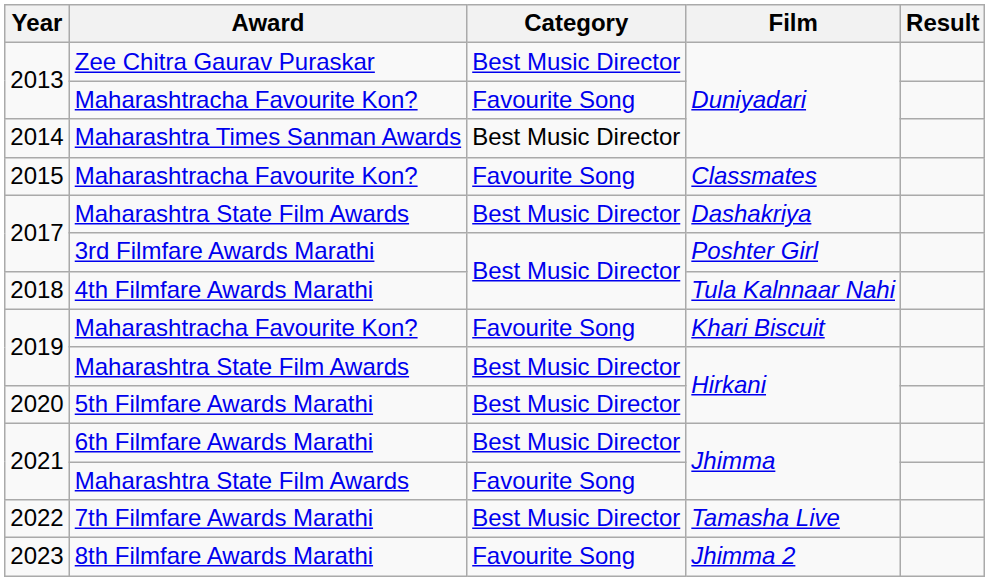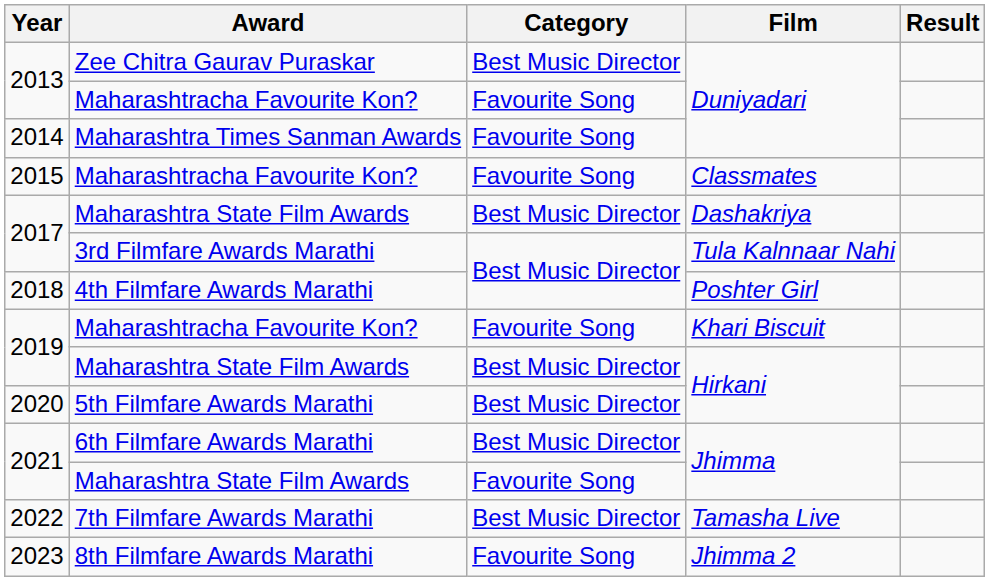 <table class="wikitable">
 <tr>
 <th>Year</th>
 <th>Award</th>
 <th>Category</th>
 <th>Film</th>
 <th>Result</th>
 </tr>
 <tr>
 <td rowspan="2">2013</td>
 <td><a href='#'>Zee Chitra Gaurav Puraskar</a></td>
 <td><a href='#'>Best Music Director</a></td>
 <td rowspan="3"><em><a href='#'>Duniyadari</a></em></td>
 <td></td>
 </tr>
 <tr>
 <td><a href='#'>Maharashtracha Favourite Kon?</a></td>
 <td><a href='#'>Favourite Song</a></td>
 <td></td>
 </tr>
 <tr>
 <td>2014</td>
 <td><a href='#'>Maharashtra Times Sanman Awards</a></td>
-<td>Best Music Director</td>
+<td><a href='#'>Favourite Song</a></td>
 <td></td>
 </tr>
 <tr>
 <td>2015</td>
 <td><a href='#'>Maharashtracha Favourite Kon?</a></td>
 <td><a href='#'>Favourite Song</a></td>
 <td><em><a href='#'>Classmates</a></em></td>
 <td></td>
 </tr>
 <tr>
 <td rowspan="2">2017</td>
 <td><a href='#'>Maharashtra State Film Awards</a></td>
 <td><a href='#'>Best Music Director</a></td>
 <td><em><a href='#'>Dashakriya</a></em></td>
 <td></td>
 </tr>
 <tr>
 <td><a href='#'>3rd Filmfare Awards Marathi</a></td>
 <td rowspan="2"><a href='#'>Best Music Director</a></td>
-<td><em><a href='#'>Poshter Girl</a></em></td>
+<td><em><a href='#'>Tula Kalnnaar Nahi</a></em></td>
 <td></td>
 </tr>
 <tr>
 <td>2018</td>
 <td><a href='#'>4th Filmfare Awards Marathi</a></td>
-<td><em><a href='#'>Tula Kalnnaar Nahi</a></em></td>
+<td><em><a href='#'>Poshter Girl</a></em></td>
 <td></td>
 </tr>
 <tr>
 <td rowspan="2">2019</td>
 <td><a href='#'>Maharashtracha Favourite Kon?</a></td>
 <td><a href='#'>Favourite Song</a></td>
 <td><em><a href='#'>Khari Biscuit</a></em></td>
 <td></td>
 </tr>
 <tr>
 <td><a href='#'>Maharashtra State Film Awards</a></td>
 <td><a href='#'>Best Music Director</a></td>
 <td rowspan="2"><em><a href='#'>Hirkani</a></em></td>
 <td></td>
 </tr>
 <tr>
 <td>2020</td>
 <td><a href='#'>5th Filmfare Awards Marathi</a></td>
 <td><a href='#'>Best Music Director</a></td>
 <td></td>
 </tr>
 <tr>
 <td rowspan="2">2021</td>
 <td><a href='#'>6th Filmfare Awards Marathi</a></td>
 <td><a href='#'>Best Music Director</a></td>
 <td rowspan="2"><em><a href='#'>Jhimma</a></em></td>
 <td></td>
 </tr>
 <tr>
 <td><a href='#'>Maharashtra State Film Awards</a></td>
 <td><a href='#'>Favourite Song</a></td>
 <td></td>
 </tr>
 <tr>
 <td>2022</td>
 <td><a href='#'>7th Filmfare Awards Marathi</a></td>
 <td><a href='#'>Best Music Director</a></td>
 <td><em><a href='#'>Tamasha Live</a></em></td>
 <td></td>
 </tr>
 <tr>
 <td>2023</td>
 <td><a href='#'>8th Filmfare Awards Marathi</a></td>
 <td><a href='#'>Favourite Song</a></td>
 <td><em><a href='#'>Jhimma 2</a></em></td>
 <td></td>
 </tr>
 </table>
